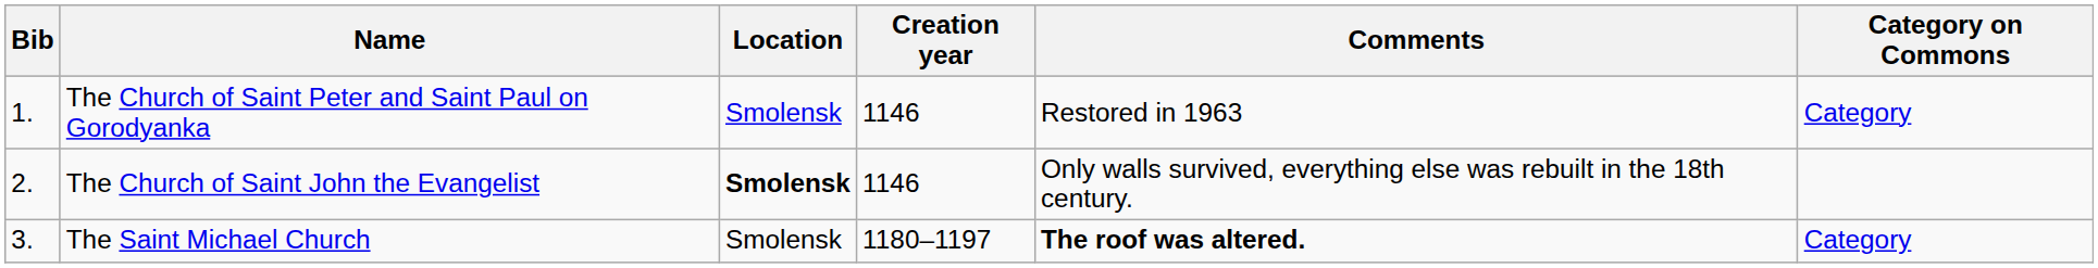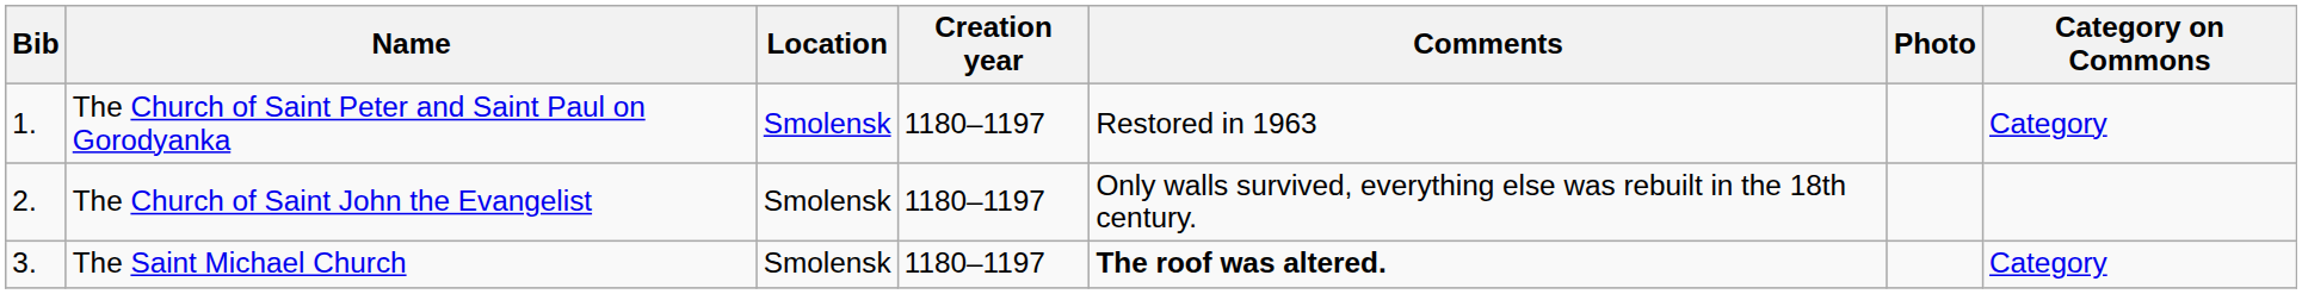 <table class="wikitable sortable" width="100%">
 <tr>
 <th>Bib</th>
 <th>Name</th>
 <th>Location</th>
 <th>Creation year</th>
 <th>Comments</th>
+<th>Photo</th>
 <th>Category on Commons</th>
 </tr>
 <tr>
 <td>1.</td>
 <td>The <a href='#'>Church of Saint Peter and Saint Paul on Gorodyanka</a></td>
 <td><a href='#'>Smolensk</a></td>
-<td>1146</td>
+<td>1180–1197</td>
 <td>Restored in 1963</td>
+<td></td>
 <td><a href='#'>Category</a></td>
 </tr>
 <tr>
 <td>2.</td>
 <td>The <a href='#'>Church of Saint John the Evangelist</a></td>
-<td><strong>Smolensk</strong></td>
-<td>1146</td>
+<td>Smolensk</td>
+<td>1180–1197</td>
 <td>Only walls survived, everything else was rebuilt in the 18th century.</td>
+<td></td>
 <td></td>
 </tr>
 <tr>
 <td>3.</td>
 <td>The <a href='#'>Saint Michael Church</a></td>
 <td>Smolensk</td>
 <td>1180–1197</td>
 <td><strong>The roof was altered.</strong></td>
+<td></td>
 <td><a href='#'>Category</a></td>
 </tr>
 </table>
